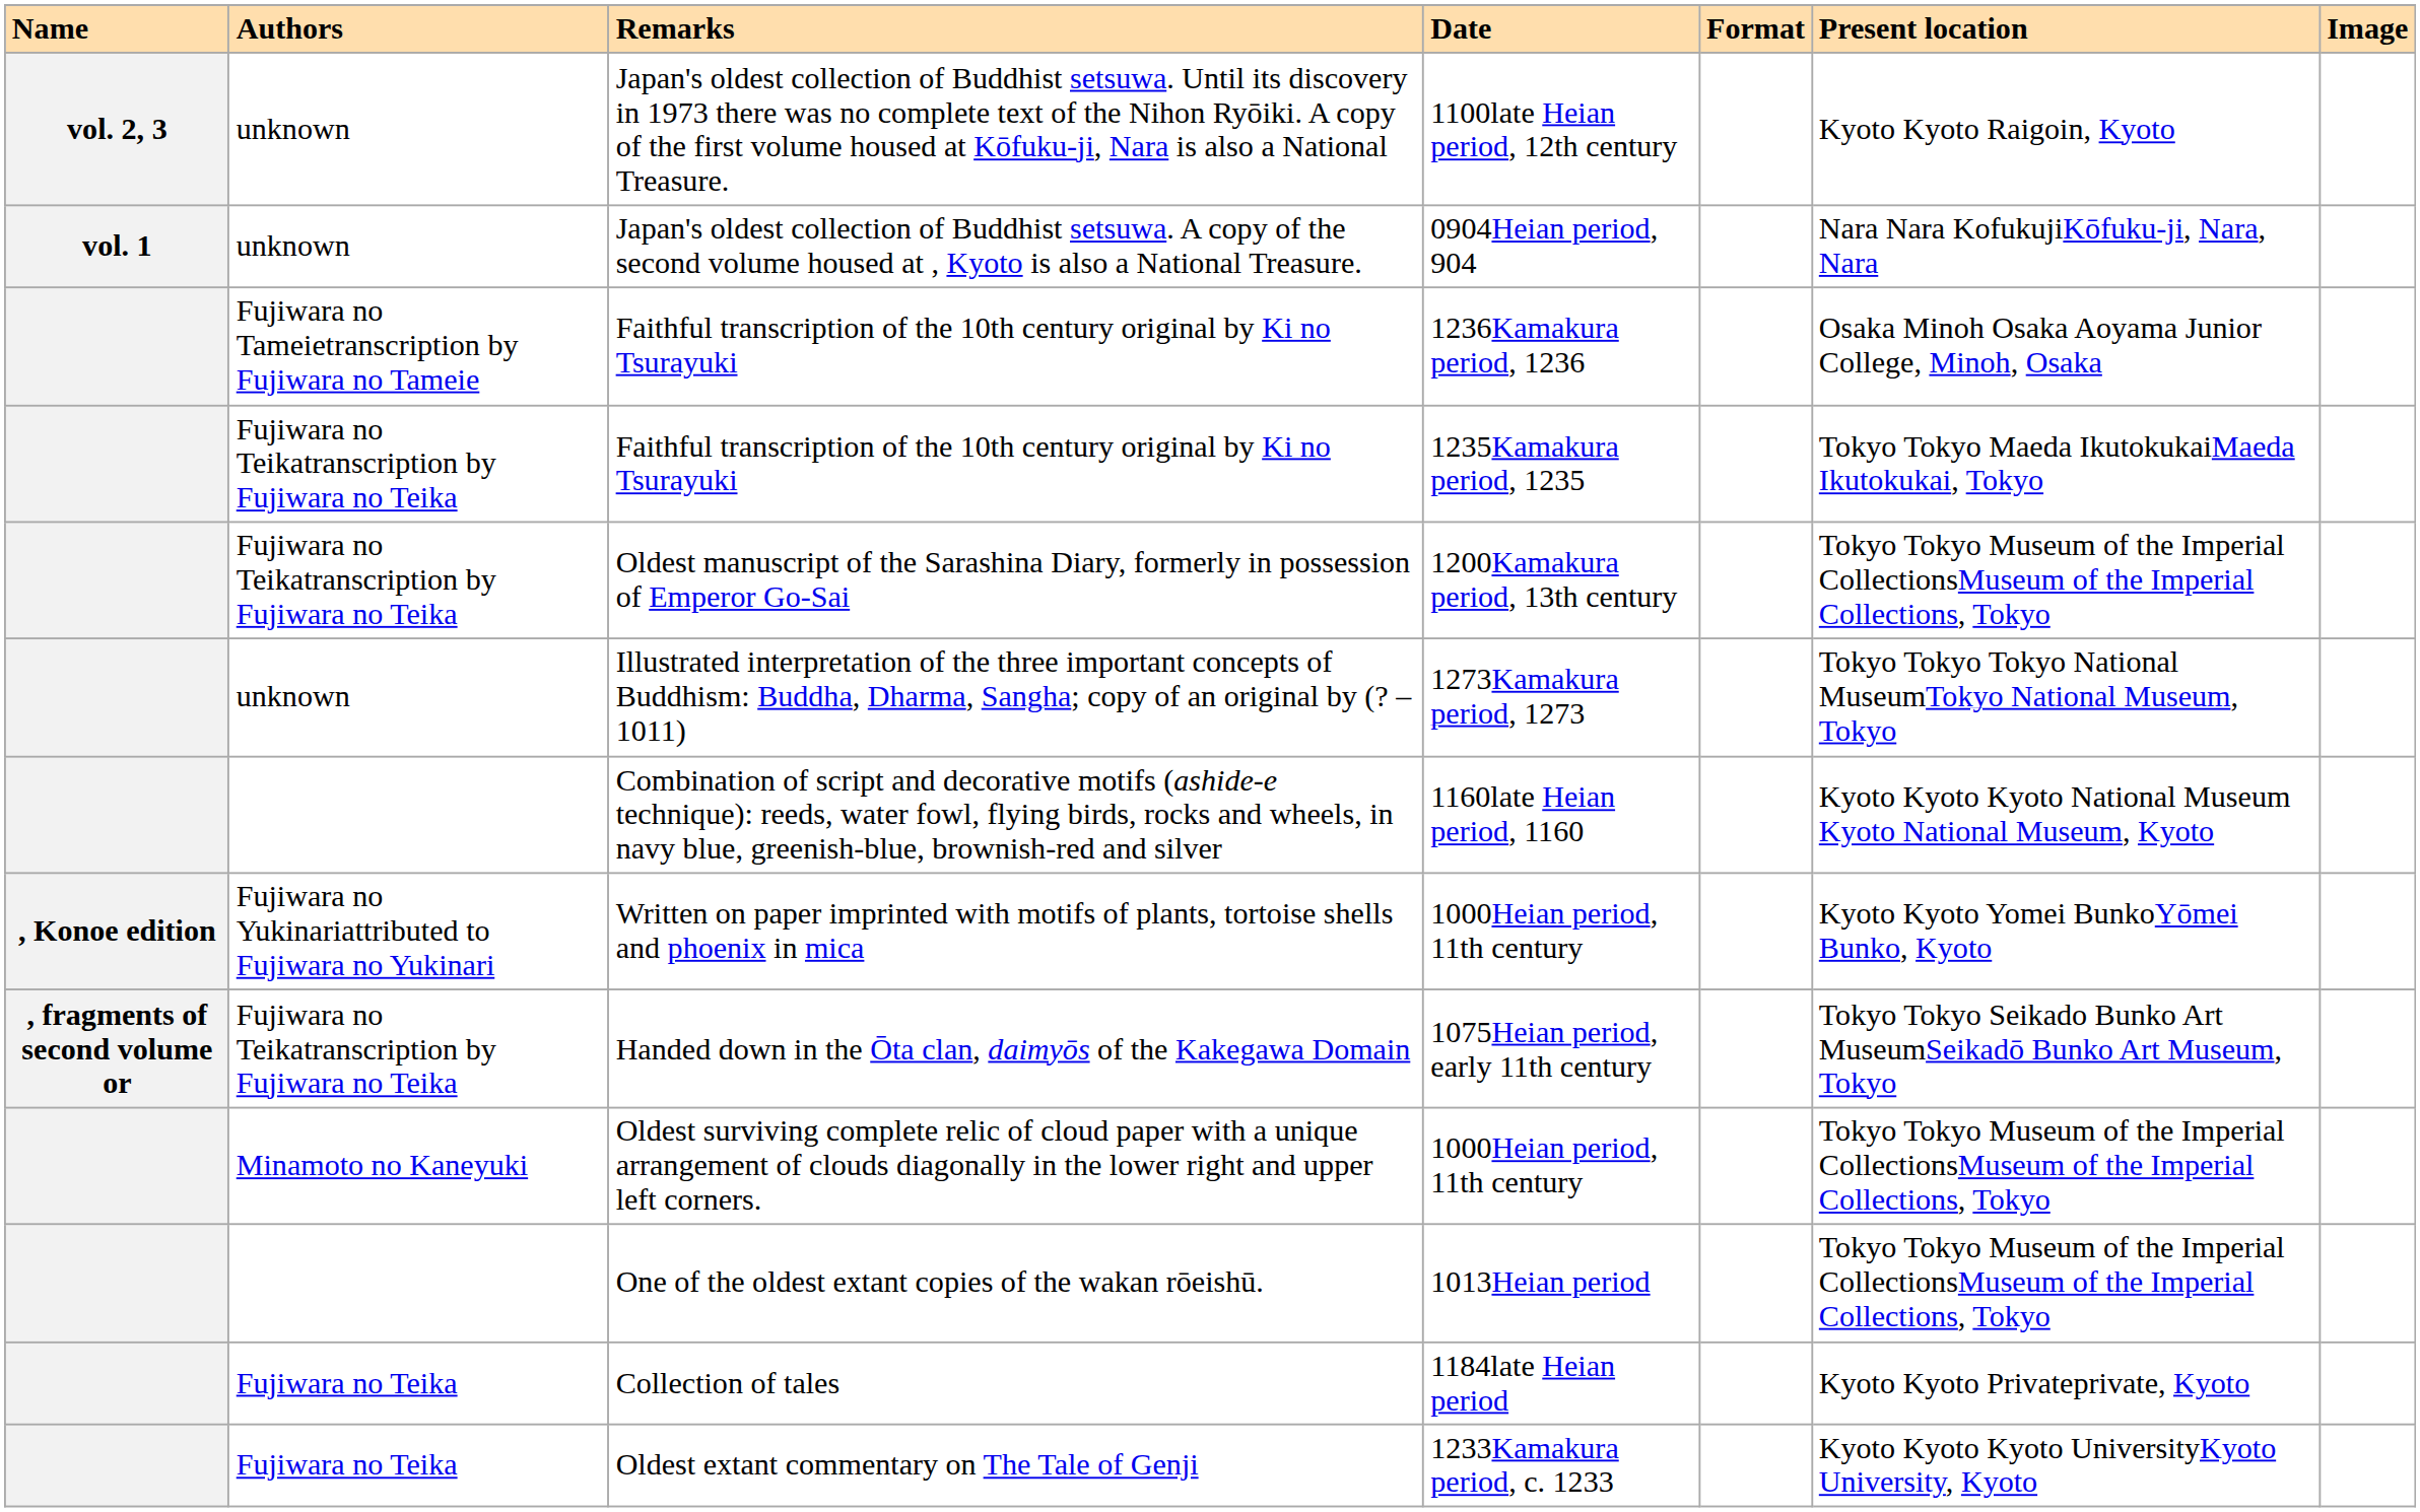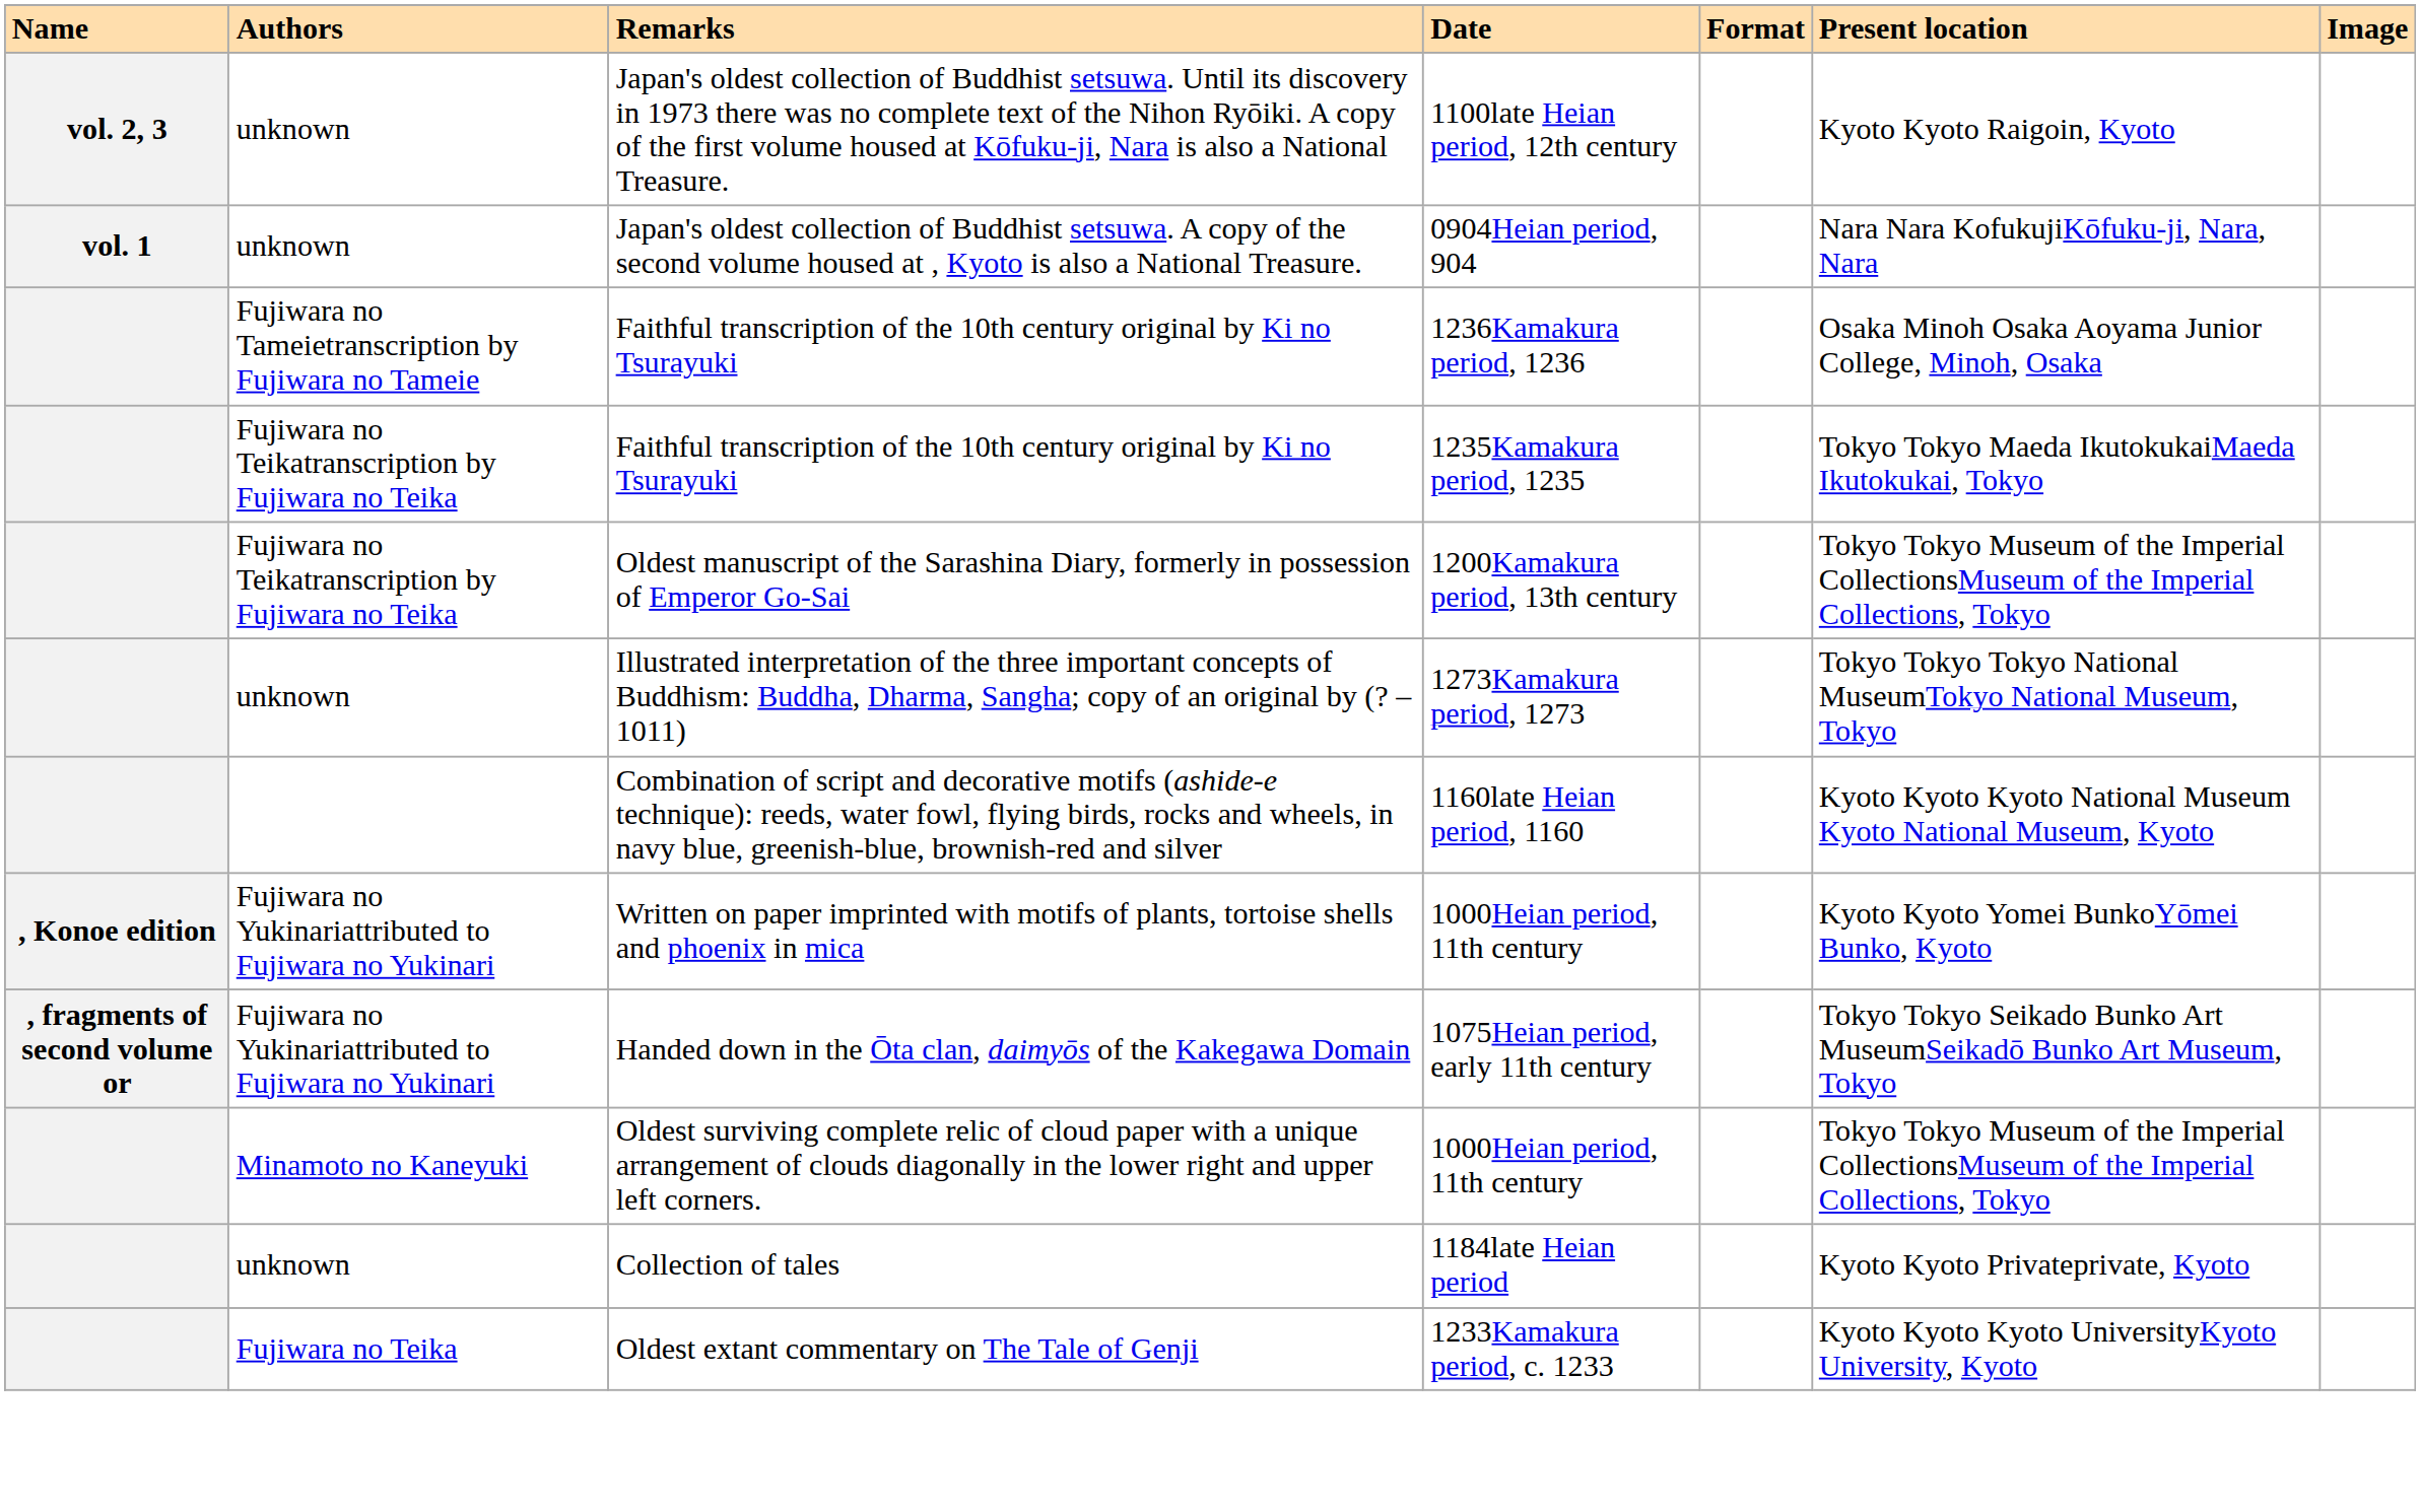 <table class="wikitable sortable" style="width:100%; background:#fff;">
 <tr>
 </tr>
 <tr>
 <th scope="col" style="text-align:left; background:#ffdead;">Name</th>
 <th scope="col" style="text-align:left; background:#ffdead;">Authors</th>
 <th scope="col" style="text-align:left; background:#ffdead;" class="unsortable">Remarks</th>
 <th scope="col" style="text-align:left; background:#ffdead;">Date</th>
 <th scope="col" style="text-align:left; background:#ffdead;">Format</th>
 <th scope="col" style="text-align:left; background:#ffdead;">Present location</th>
 <th scope="col" style="text-align:left; background:#ffdead;" class="unsortable">Image</th>
 </tr>
 <tr>
 <th scope="row"> vol. 2, 3</th>
 <td>unknown</td>
 <td>Japan's oldest collection of Buddhist <a href='#'>setsuwa</a>. Until its discovery in 1973 there was no complete text of the Nihon Ryōiki. A copy of the first volume housed at <a href='#'>Kōfuku-ji</a>, <a href='#'>Nara</a> is also a National Treasure.</td>
 <td><span>1100</span>late <a href='#'>Heian period</a>, 12th century</td>
 <td></td>
 <td><span>Kyoto Kyoto Raigoin</span>, <a href='#'>Kyoto</a></td>
 <td></td>
 </tr>
 <tr>
 <th scope="row"> vol. 1</th>
 <td>unknown</td>
 <td>Japan's oldest collection of Buddhist <a href='#'>setsuwa</a>. A copy of the second volume housed at , <a href='#'>Kyoto</a> is also a National Treasure.</td>
 <td><span>0904</span><a href='#'>Heian period</a>, 904</td>
 <td></td>
 <td><span>Nara Nara Kofukuji</span><a href='#'>Kōfuku-ji</a>, <a href='#'>Nara</a>, <a href='#'>Nara</a></td>
 <td></td>
 </tr>
 <tr>
 <th scope="row"></th>
 <td><span>Fujiwara no Tameie</span>transcription by <a href='#'>Fujiwara no Tameie</a></td>
 <td>Faithful transcription of the 10th century original by <a href='#'>Ki no Tsurayuki</a></td>
 <td><span>1236</span><a href='#'>Kamakura period</a>, 1236</td>
 <td></td>
 <td><span>Osaka Minoh Osaka Aoyama Junior College</span>, <a href='#'>Minoh</a>, <a href='#'>Osaka</a></td>
 <td></td>
 </tr>
 <tr>
 <th scope="row"></th>
 <td><span>Fujiwara no Teika</span>transcription by <a href='#'>Fujiwara no Teika</a></td>
 <td>Faithful transcription of the 10th century original by <a href='#'>Ki no Tsurayuki</a></td>
 <td><span>1235</span><a href='#'>Kamakura period</a>, 1235</td>
 <td></td>
 <td><span>Tokyo Tokyo Maeda Ikutokukai</span><a href='#'>Maeda Ikutokukai</a>, <a href='#'>Tokyo</a></td>
 <td></td>
 </tr>
 <tr>
 <th scope="row"></th>
 <td><span>Fujiwara no Teika</span>transcription by <a href='#'>Fujiwara no Teika</a></td>
 <td>Oldest manuscript of the Sarashina Diary, formerly in possession of <a href='#'>Emperor Go-Sai</a></td>
 <td><span>1200</span><a href='#'>Kamakura period</a>, 13th century</td>
 <td></td>
 <td><span>Tokyo Tokyo Museum of the Imperial Collections</span><a href='#'>Museum of the Imperial Collections</a>, <a href='#'>Tokyo</a></td>
 </tr>
 <tr>
 <th scope="row"></th>
 <td>unknown</td>
 <td>Illustrated interpretation of the three important concepts of Buddhism: <a href='#'>Buddha</a>, <a href='#'>Dharma</a>, <a href='#'>Sangha</a>; copy of an original by  (? – 1011)</td>
 <td><span>1273</span><a href='#'>Kamakura period</a>, 1273</td>
 <td></td>
 <td><span>Tokyo Tokyo Tokyo National Museum</span><a href='#'>Tokyo National Museum</a>, <a href='#'>Tokyo</a></td>
 <td></td>
 </tr>
 <tr>
 <th scope="row"></th>
 <td></td>
 <td>Combination of script and decorative motifs (<em>ashide-e</em> technique): reeds, water fowl, flying birds, rocks and wheels, in navy blue, greenish-blue, brownish-red and silver</td>
 <td><span>1160</span>late <a href='#'>Heian period</a>, 1160</td>
 <td></td>
 <td><span>Kyoto Kyoto Kyoto National Museum</span> <a href='#'>Kyoto National Museum</a>, <a href='#'>Kyoto</a></td>
 <td><br></td>
 </tr>
 <tr>
 <th scope="row">, Konoe edition</th>
 <td><span>Fujiwara no Yukinari</span>attributed to <a href='#'>Fujiwara no Yukinari</a></td>
 <td>Written on paper imprinted with motifs of plants, tortoise shells and <a href='#'>phoenix</a> in <a href='#'>mica</a></td>
 <td><span>1000</span><a href='#'>Heian period</a>, 11th century</td>
 <td></td>
 <td><span>Kyoto Kyoto Yomei Bunko</span><a href='#'>Yōmei Bunko</a>, <a href='#'>Kyoto</a></td>
 <td></td>
 </tr>
 <tr>
 <th scope="row">, fragments of second volume or </th>
-<td><span>Fujiwara no Teika</span>transcription by <a href='#'>Fujiwara no Teika</a></td>
+<td><span>Fujiwara no Yukinari</span>attributed to <a href='#'>Fujiwara no Yukinari</a></td>
 <td>Handed down in the <a href='#'>Ōta clan</a>, <em><a href='#'>daimyōs</a></em> of the <a href='#'>Kakegawa Domain</a></td>
 <td><span>1075</span><a href='#'>Heian period</a>, early 11th century</td>
 <td></td>
 <td><span>Tokyo Tokyo Seikado Bunko Art Museum</span><a href='#'>Seikadō Bunko Art Museum</a>, <a href='#'>Tokyo</a></td>
 <td></td>
 </tr>
 <tr>
 <th scope="row"></th>
 <td><a href='#'>Minamoto no Kaneyuki</a></td>
 <td>Oldest surviving complete relic of cloud paper with a unique arrangement of clouds diagonally in the lower right and upper left corners.</td>
 <td><span>1000</span><a href='#'>Heian period</a>, 11th century</td>
 <td></td>
 <td><span>Tokyo Tokyo Museum of the Imperial Collections</span><a href='#'>Museum of the Imperial Collections</a>, <a href='#'>Tokyo</a></td>
 <td></td>
 </tr>
 <tr>
 <th scope="row"></th>
-<td></td>
-<td>One of the oldest extant copies of the wakan rōeishū.</td>
-<td><span>1013</span><a href='#'>Heian period</a></td>
-<td></td>
-<td><span>Tokyo Tokyo Museum of the Imperial Collections</span><a href='#'>Museum of the Imperial Collections</a>, <a href='#'>Tokyo</a></td>
-<td></td>
-</tr>
-<tr>
-<th scope="row"></th>
-<td><a href='#'>Fujiwara no Teika</a></td>
+<td>unknown</td>
 <td>Collection of tales</td>
 <td><span>1184</span>late <a href='#'>Heian period</a></td>
 <td></td>
 <td><span>Kyoto Kyoto Private</span>private, <a href='#'>Kyoto</a></td>
 <td></td>
 </tr>
 <tr>
 <th scope="row"></th>
 <td><a href='#'>Fujiwara no Teika</a></td>
 <td>Oldest extant commentary on <a href='#'>The Tale of Genji</a></td>
 <td><span>1233</span><a href='#'>Kamakura period</a>, c. 1233</td>
 <td></td>
 <td><span>Kyoto Kyoto Kyoto University</span><a href='#'>Kyoto University</a>, <a href='#'>Kyoto</a></td>
 <td></td>
 </tr>
 </table>
